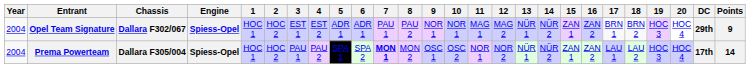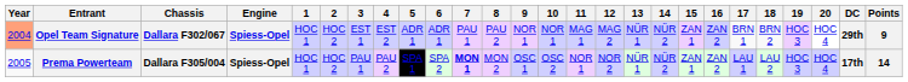 <table class="wikitable" style="text-align:center; font-size:85%">
 <tr>
 <th>Year</th>
 <th>Entrant</th>
 <th>Chassis</th>
 <th>Engine</th>
 <th>1</th>
 <th>2</th>
 <th>3</th>
 <th>4</th>
 <th>5</th>
 <th>6</th>
 <th>7</th>
 <th>8</th>
 <th>9</th>
 <th>10</th>
 <th>11</th>
 <th>12</th>
 <th>13</th>
 <th>14</th>
 <th>15</th>
 <th>16</th>
 <th>17</th>
 <th>18</th>
 <th>19</th>
 <th>20</th>
 <th>DC</th>
 <th>Points</th>
 </tr>
 <tr>
-<td><a href='#'>2004</a></td>
+<td style="background: lightsalmon;"><a href='#'>2004</a></td>
 <th nowrap><a href='#'>Opel Team Signature</a></th>
 <th nowrap><a href='#'>Dallara</a> F302/067</th>
 <th nowrap><a href='#'>Spiess-Opel</a></th>
 <td style="background:#CFCFFF;"><a href='#'>HOC<br>1</a><br></td>
 <td style="background:#CFCFFF;"><a href='#'>HOC<br>2</a><br></td>
 <td style="background:#CFCFFF;"><a href='#'>EST<br>1</a><br></td>
 <td style="background:#CFCFFF;"><a href='#'>EST<br>2</a><br></td>
 <td style="background:#CFCFFF;"><a href='#'>ADR<br>1</a><br></td>
 <td style="background:#CFCFFF;"><a href='#'>ADR<br>1</a><br></td>
 <td style="background:#EFCFFF;"><a href='#'>PAU<br>1</a><br></td>
 <td style="background:#EFCFFF;"><a href='#'>PAU<br>2</a><br></td>
 <td style="background:#EFCFFF;"><a href='#'>NOR<br>1</a><br></td>
 <td style="background:#CFCFFF;"><a href='#'>NOR<br>1</a><br></td>
 <td style="background:#CFCFFF;"><a href='#'>MAG<br>1</a><br></td>
 <td style="background:#CFCFFF;"><a href='#'>MAG<br>2</a><br></td>
 <td style="background:#CFCFFF;"><a href='#'>NÜR<br>1</a><br></td>
 <td style="background:#CFCFFF;"><a href='#'>NÜR<br>2</a><br></td>
 <td style="background:#EFCFFF;"><a href='#'>ZAN<br>1</a><br></td>
 <td style="background:#CFCFFF;"><a href='#'>ZAN<br>2</a><br></td>
 <td><a href='#'>BRN<br>1</a></td>
 <td><a href='#'>BRN<br>2</a></td>
 <td style="background:#EFCFFF;"><a href='#'>HOC<br>3</a><br></td>
 <td style="background:#FFFFFF;"><a href='#'>HOC<br>4</a><br></td>
 <th>29th</th>
 <th>9</th>
 </tr>
 <tr>
-<td><a href='#'>2004</a></td>
+<td><a href='#'>2005</a></td>
 <th nowrap><a href='#'>Prema Powerteam</a></th>
 <th nowrap>Dallara F305/004</th>
 <th nowrap>Spiess-Opel</th>
 <td style="background:#CFCFFF;"><a href='#'>HOC<br>1</a><br></td>
 <td style="background:#CFCFFF;"><a href='#'>HOC<br>2</a><br></td>
 <td style="background:#CFCFFF;"><a href='#'>PAU<br>1</a><br></td>
 <td style="background:#EFCFFF;"><a href='#'>PAU<br>2</a><br></td>
 <td style="background:#000000; color:white"><a href='#'><span>SPA<br>1</span></a><br></td>
 <td style="background:#DFFFDF;"><a href='#'>SPA<br>2</a><br></td>
 <td style="background:#EFCFFF;"><strong><a href='#'>MON<br>1</a><br></strong></td>
 <td style="background:#EFCFFF;"><a href='#'>MON<br>2</a><br></td>
 <td style="background:#CFCFFF;"><a href='#'>OSC<br>1</a><br></td>
 <td style="background:#CFCFFF;"><a href='#'>OSC<br>2</a><br></td>
 <td style="background:#EFCFFF;"><a href='#'>NOR<br>1</a><br></td>
 <td style="background:#CFCFFF;"><a href='#'>NOR<br>2</a><br></td>
 <td style="background:#DFFFDF;"><a href='#'>NÜR<br>1</a><br></td>
 <td style="background:#CFCFFF;"><a href='#'>NÜR<br>2</a><br></td>
 <td style="background:#DFFFDF;"><a href='#'>ZAN<br>1</a><br></td>
 <td style="background:#DFFFDF;"><a href='#'>ZAN<br>2</a><br></td>
 <td style="background:#CFCFFF;"><a href='#'>LAU<br>1</a><br></td>
 <td style="background:#DFFFDF;"><a href='#'>LAU<br>2</a><br></td>
 <td style="background:#CFCFFF;"><a href='#'>HOC<br>3</a><br></td>
 <td style="background:#CFCFFF;"><a href='#'>HOC<br>4</a><br></td>
 <th>17th</th>
 <th>14</th>
 </tr>
 </table>
